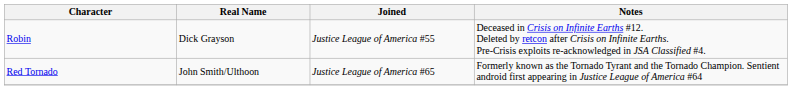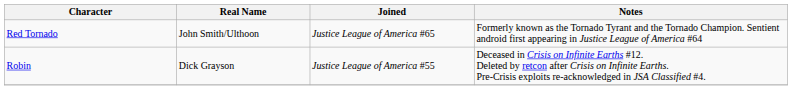 <table class="wikitable" width=100%>
 <tr>
 <th width=22%>Character</th>
 <th width=17%>Real Name</th>
 <th width=21%>Joined</th>
 <th width=40%>Notes</th>
 </tr>
 <tr>
+<td><a href='#'>Red Tornado</a></td>
+<td>John Smith/Ulthoon</td>
+<td><em>Justice League of America</em> #65</td>
+<td>Formerly known as the Tornado Tyrant and the Tornado Champion. Sentient android first appearing in <em>Justice League of America</em> #64</td>
+</tr>
+<tr>
 <td><a href='#'>Robin</a></td>
 <td>Dick Grayson</td>
 <td><em>Justice League of America</em> #55</td>
 <td>Deceased in <em><a href='#'>Crisis on Infinite Earths</a></em> #12.<br>Deleted by <a href='#'>retcon</a> after <em>Crisis on Infinite Earths</em>.<br>Pre-Crisis exploits re-acknowledged in <em>JSA Classified</em> #4.</td>
 </tr>
 <tr>
-<td><a href='#'>Red Tornado</a></td>
-<td>John Smith/Ulthoon</td>
-<td><em>Justice League of America</em> #65</td>
-<td>Formerly known as the Tornado Tyrant and the Tornado Champion. Sentient android first appearing in <em>Justice League of America</em> #64</td>
-</tr>
-<tr>
 </tr>
 </table>
